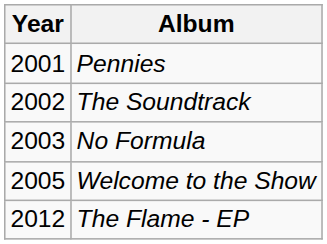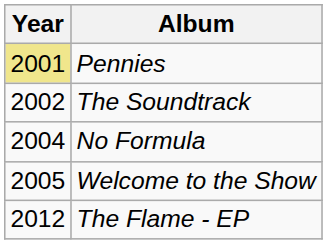 <table class="wikitable">
 <tr>
 <th rowspan="1">Year</th>
 <th rowspan="1">Album</th>
 </tr>
 <tr>
-<td>2001</td>
+<td style="background: khaki;">2001</td>
 <td><em>Pennies</em></td>
 </tr>
 <tr>
 <td>2002</td>
 <td><em>The Soundtrack</em></td>
 </tr>
 <tr>
-<td>2003</td>
+<td>2004</td>
 <td><em>No Formula</em></td>
 </tr>
 <tr>
 <td>2005</td>
 <td><em>Welcome to the Show</em></td>
 </tr>
 <tr>
 <td>2012</td>
 <td><em>The Flame - EP</em></td>
 </tr>
 </table>
